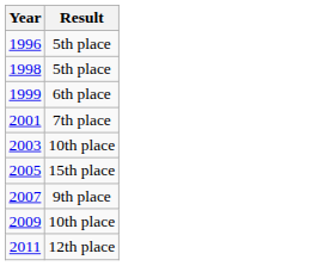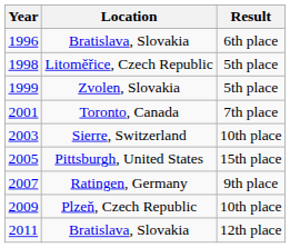 <table class="wikitable" style="text-align:center;">
 <tr>
 <th>Year</th>
+<th>Location</th>
 <th>Result</th>
 </tr>
 <tr>
 <td><a href='#'>1996</a></td>
-<td>5th place</td>
+<td><a href='#'>Bratislava</a>, Slovakia</td>
+<td>6th place</td>
 </tr>
 <tr>
 <td><a href='#'>1998</a></td>
+<td><a href='#'>Litoměřice</a>, Czech Republic</td>
 <td>5th place</td>
 </tr>
 <tr>
 <td><a href='#'>1999</a></td>
-<td>6th place</td>
+<td><a href='#'>Zvolen</a>, Slovakia</td>
+<td>5th place</td>
 </tr>
 <tr>
 <td><a href='#'>2001</a></td>
+<td><a href='#'>Toronto</a>, Canada</td>
 <td>7th place</td>
 </tr>
 <tr>
 <td><a href='#'>2003</a></td>
+<td><a href='#'>Sierre</a>, Switzerland</td>
 <td>10th place</td>
 </tr>
 <tr>
 <td><a href='#'>2005</a></td>
+<td><a href='#'>Pittsburgh</a>, United States</td>
 <td>15th place</td>
 </tr>
 <tr>
 <td><a href='#'>2007</a></td>
+<td><a href='#'>Ratingen</a>, Germany</td>
 <td>9th place</td>
 </tr>
 <tr>
 <td><a href='#'>2009</a></td>
+<td><a href='#'>Plzeň</a>, Czech Republic</td>
 <td>10th place</td>
 </tr>
 <tr>
 <td><a href='#'>2011</a></td>
+<td><a href='#'>Bratislava</a>, Slovakia</td>
 <td>12th place</td>
 </tr>
 </table>
